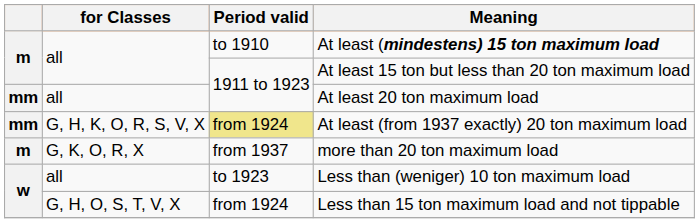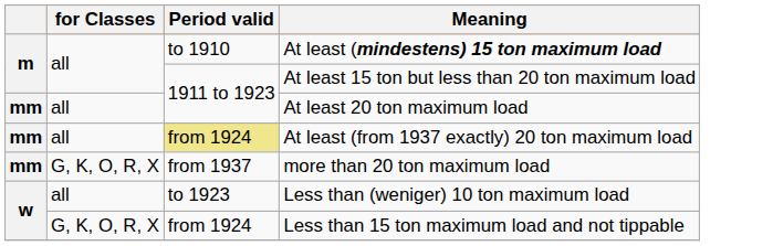 <table class="wikitable">
 <tr style="background:#FF7F24">
 <th></th>
 <th>for Classes</th>
 <th>Period valid</th>
 <th>Meaning</th>
 </tr>
 <tr ---->
 <th rowspan="2">m</th>
 <td rowspan="2">all</td>
 <td>to 1910</td>
 <td>At least (<strong><em>m<strong>indestens<em>) 15 ton maximum load</td>
 </tr>
 <tr ---->
 <td rowspan="2">1911 to 1923</td>
 <td>At least 15 ton but less than 20 ton maximum load</td>
 </tr>
 <tr ---->
 <th>mm</th>
 <td>all</td>
 <td>At least 20 ton maximum load</td>
 </tr>
 <tr ---->
 <th>mm</th>
-<td>G, H, K, O, R, S, V, X</td>
+<td>all</td>
 <td style="background: khaki;">from 1924</td>
 <td>At least (from 1937 exactly) 20 ton maximum load</td>
 </tr>
 <tr ---->
-<th>m</th>
+<th>mm</th>
 <td>G, K, O, R, X</td>
 <td>from 1937</td>
 <td>more than 20 ton maximum load</td>
 </tr>
 <tr ---->
 <th rowspan="2">w</th>
 <td>all</td>
 <td>to 1923</td>
 <td>Less than (</em></strong>w</strong>eniger</em>) 10 ton maximum load</td>
 </tr>
 <tr ---->
-<td>G, H, O, S, T, V, X</td>
+<td>G, K, O, R, X</td>
 <td>from 1924</td>
 <td>Less than 15 ton maximum load and not tippable</td>
 </tr>
 <tr ---->
 </tr>
 </table>
